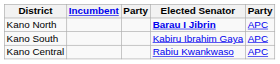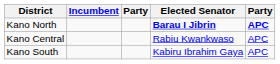 <table class="sortable wikitable" style="font-size:95%;line-height:14px;">
 <tr>
 <th class="unsortable">District</th>
 <th class="unsortable"><a href='#'>Incumbent</a></th>
 <th>Party</th>
 <th class="unsortable">Elected Senator</th>
 <th>Party</th>
 </tr>
 <tr>
 <td>Kano North</td>
 <td></td>
 <td></td>
 <td><strong><a href='#'>Barau I Jibrin</a></strong></td>
+<td><strong><a href='#'>APC</a></strong></td>
+</tr>
+<tr>
+<td>Kano Central</td>
+<td></td>
+<td></td>
+<td><a href='#'>Rabiu Kwankwaso</a></td>
 <td><a href='#'>APC</a></td>
 </tr>
 <tr>
 <td>Kano South</td>
 <td></td>
 <td></td>
 <td><a href='#'>Kabiru Ibrahim Gaya</a></td>
 <td><a href='#'>APC</a></td>
 </tr>
-<tr>
-<td>Kano Central</td>
-<td></td>
-<td></td>
-<td><a href='#'>Rabiu Kwankwaso</a></td>
-<td><a href='#'>APC</a></td>
-</tr>
 </table>
